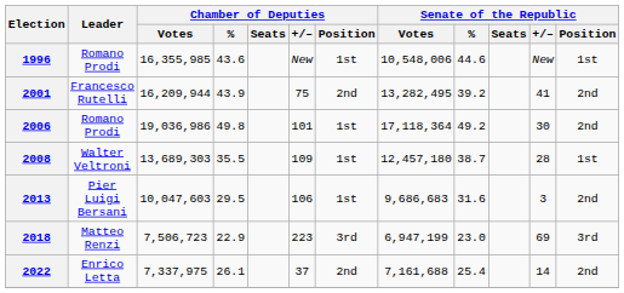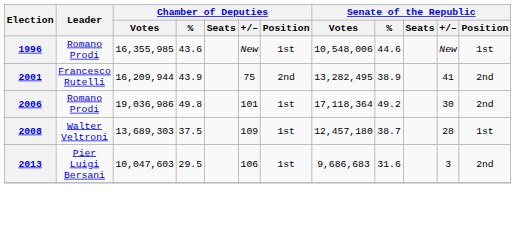 <table class="wikitable" style="text-align:center">
 <tr>
 <th rowspan="2">Election</th>
 <th rowspan="2">Leader</th>
 <th colspan="5"><a href='#'>Chamber of Deputies</a></th>
 <th colspan="5"><a href='#'>Senate of the Republic</a></th>
 </tr>
 <tr>
 <th>Votes</th>
 <th>%</th>
 <th>Seats</th>
 <th>+/–</th>
 <th>Position</th>
 <th>Votes</th>
 <th>%</th>
 <th>Seats</th>
 <th>+/–</th>
 <th>Position</th>
 </tr>
 <tr>
 <th><a href='#'>1996</a></th>
 <td><a href='#'>Romano Prodi</a></td>
 <td>16,355,985</td>
 <td>43.6</td>
 <td></td>
 <td><em>New</em></td>
 <td>1st</td>
 <td>10,548,006</td>
 <td>44.6</td>
 <td></td>
 <td><em>New</em></td>
 <td>1st</td>
 </tr>
 <tr>
 <th><a href='#'>2001</a></th>
 <td><a href='#'>Francesco Rutelli</a></td>
 <td>16,209,944</td>
 <td>43.9</td>
 <td></td>
 <td> 75</td>
 <td> 2nd</td>
 <td>13,282,495</td>
-<td>39.2</td>
+<td>38.9</td>
 <td></td>
 <td> 41</td>
 <td> 2nd</td>
 </tr>
 <tr>
 <th><a href='#'>2006</a></th>
 <td><a href='#'>Romano Prodi</a></td>
 <td>19,036,986</td>
 <td>49.8</td>
 <td></td>
 <td> 101</td>
 <td> 1st</td>
 <td>17,118,364</td>
 <td>49.2</td>
 <td></td>
 <td> 30</td>
 <td> 2nd</td>
 </tr>
 <tr>
 <th><a href='#'>2008</a></th>
 <td><a href='#'>Walter Veltroni</a></td>
 <td>13,689,303</td>
-<td>35.5</td>
+<td>37.5</td>
 <td></td>
 <td> 109</td>
 <td>1st</td>
 <td>12,457,180</td>
 <td>38.7</td>
 <td></td>
 <td> 28</td>
 <td>1st</td>
 </tr>
 <tr>
 <th><a href='#'>2013</a></th>
 <td><a href='#'>Pier Luigi Bersani</a></td>
 <td>10,047,603</td>
 <td>29.5</td>
 <td></td>
 <td> 106</td>
 <td> 1st</td>
 <td>9,686,683</td>
 <td>31.6</td>
 <td></td>
 <td> 3</td>
 <td> 2nd</td>
 </tr>
 <tr>
-<th><a href='#'>2018</a></th>
-<td><a href='#'>Matteo Renzi</a></td>
-<td>7,506,723</td>
-<td>22.9</td>
-<td></td>
-<td> 223</td>
-<td> 3rd</td>
-<td>6,947,199</td>
-<td>23.0</td>
-<td></td>
-<td> 69</td>
-<td> 3rd</td>
-</tr>
-<tr>
-<th><a href='#'>2022</a></th>
-<td><a href='#'>Enrico Letta</a></td>
-<td>7,337,975</td>
-<td>26.1</td>
-<td></td>
-<td> 37</td>
-<td> 2nd</td>
-<td>7,161,688</td>
-<td>25.4</td>
-<td></td>
-<td> 14</td>
-<td> 2nd</td>
-</tr>
-<tr>
 </tr>
 </table>
